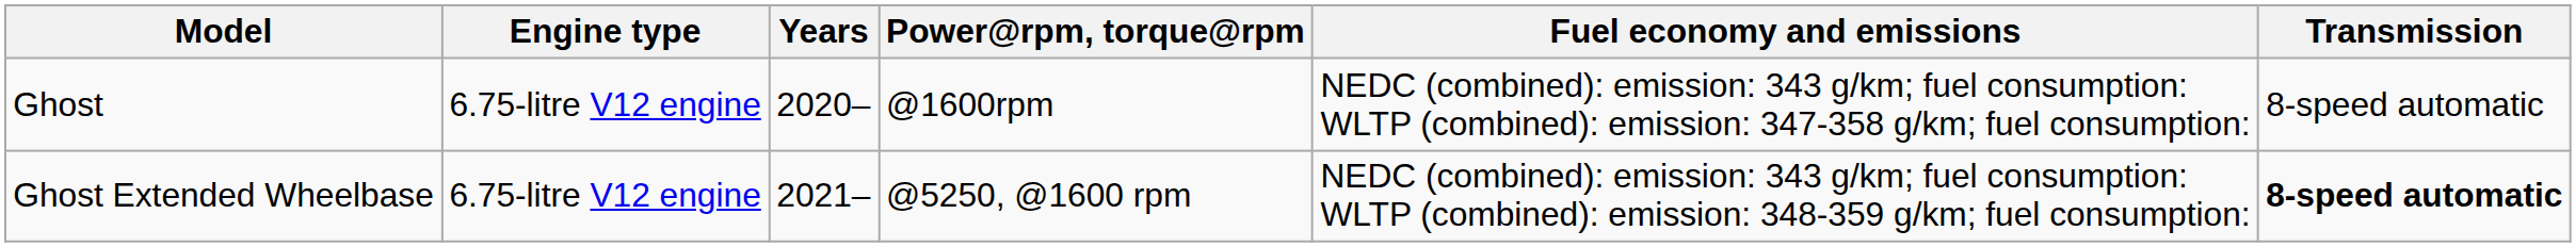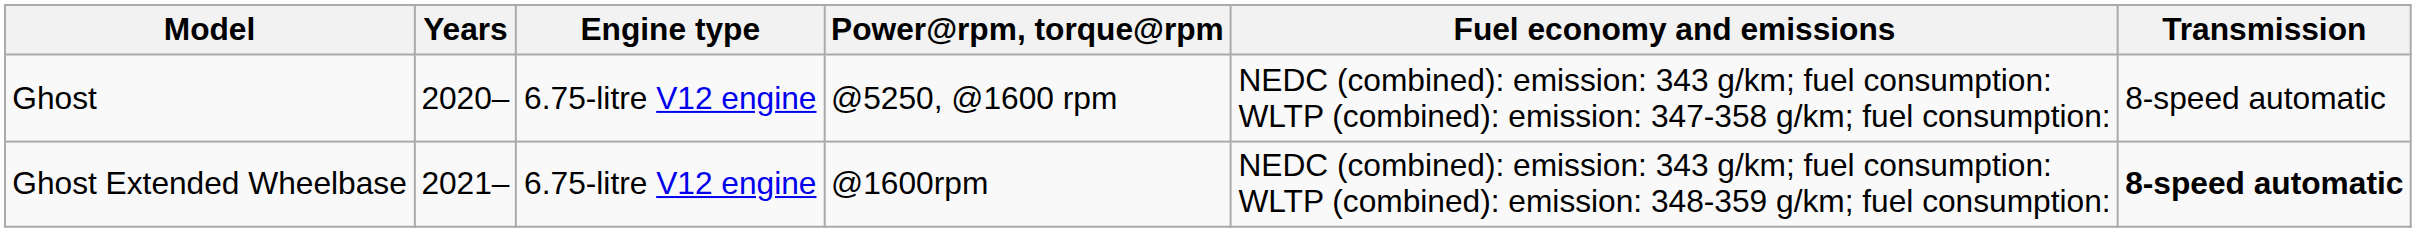 <table class="wikitable sortable collapsible">
 <tr>
 <th>Model</th>
+<th>Years</th>
 <th>Engine type</th>
-<th>Years</th>
 <th>Power@rpm, torque@rpm</th>
 <th>Fuel economy and emissions</th>
 <th>Transmission</th>
 </tr>
 <tr>
 <td>Ghost</td>
+<td>2020–</td>
 <td>6.75-litre <a href='#'>V12 engine</a></td>
-<td>2020–</td>
-<td> @1600rpm</td>
+<td>@5250, @1600 rpm</td>
 <td>NEDC (combined):  emission: 343 g/km; fuel consumption: <br>WLTP (combined):  emission: 347-358 g/km; fuel consumption: </td>
 <td>8-speed automatic</td>
 </tr>
 <tr>
 <td>Ghost Extended Wheelbase</td>
+<td>2021–</td>
 <td>6.75-litre <a href='#'>V12 engine</a></td>
-<td>2021–</td>
-<td>@5250, @1600 rpm</td>
+<td> @1600rpm</td>
 <td>NEDC (combined):  emission: 343 g/km; fuel consumption: <br>WLTP (combined):  emission: 348-359 g/km; fuel consumption: </td>
 <td><strong>8-speed automatic</strong></td>
 </tr>
 </table>
